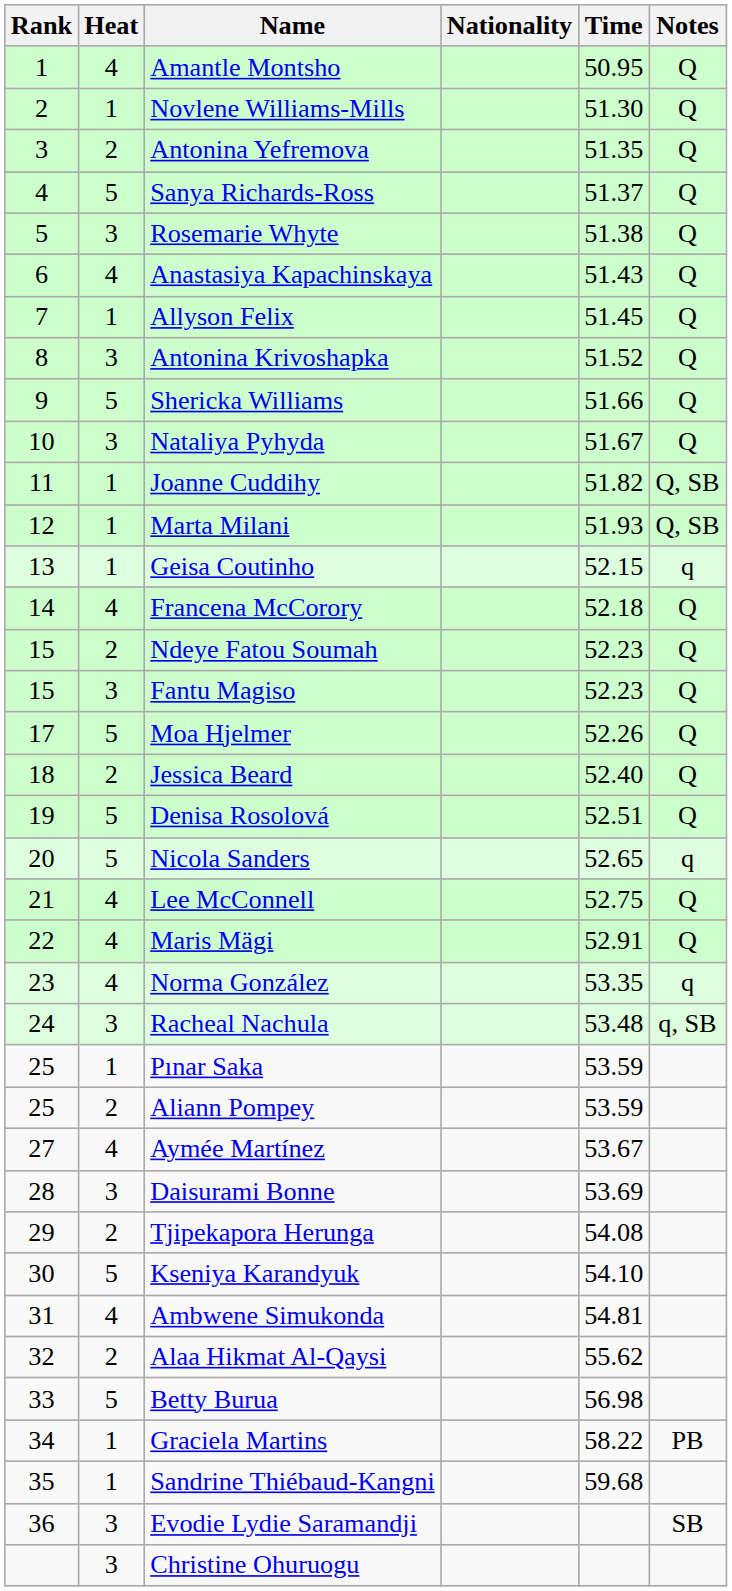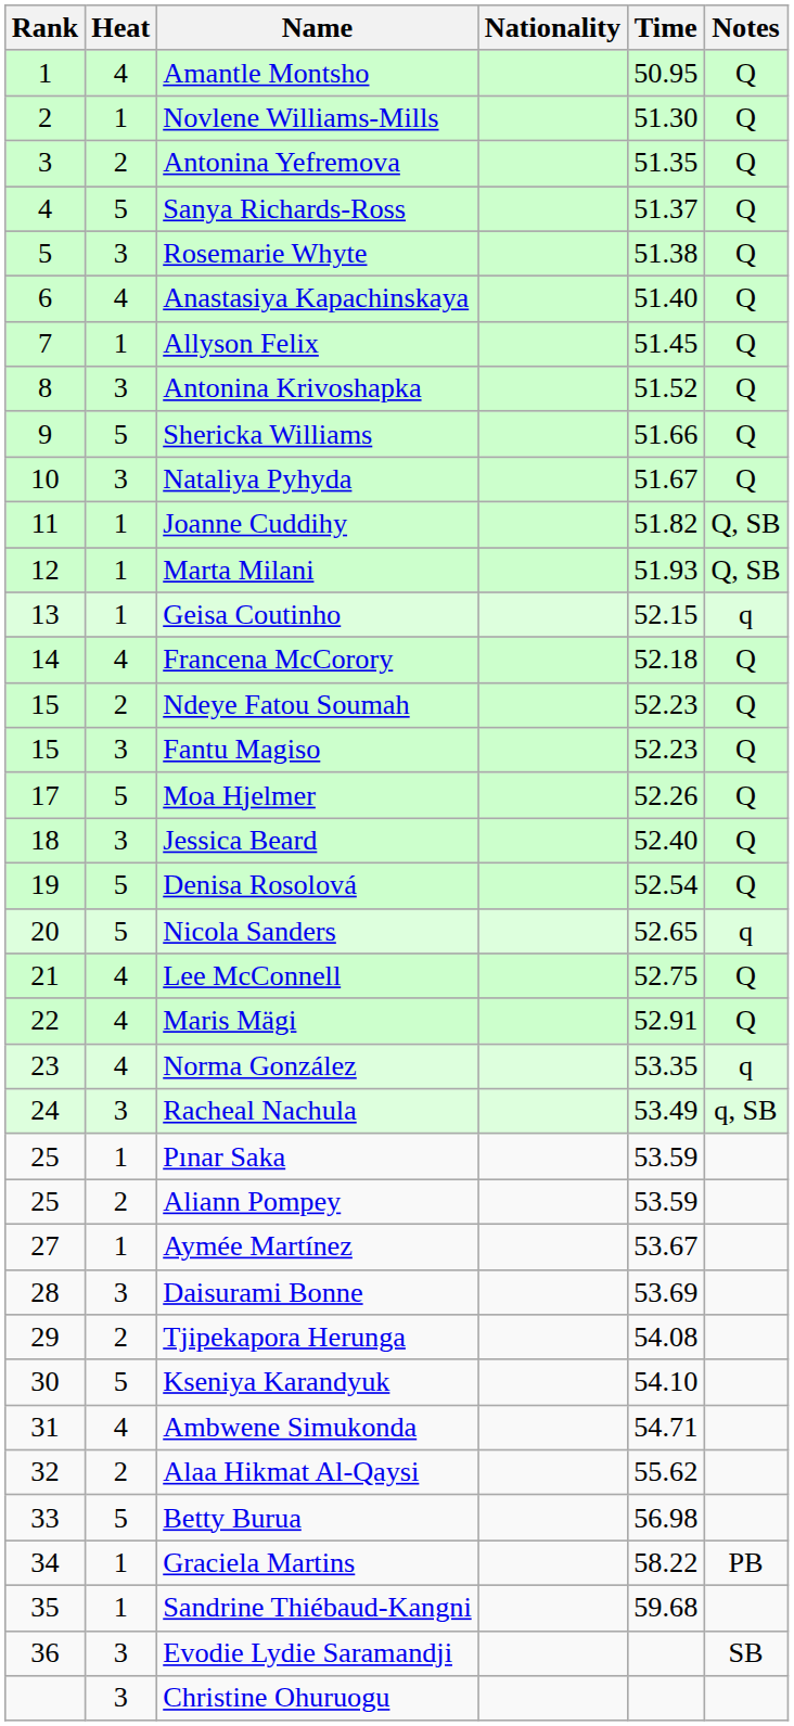 <table class="wikitable sortable" style="text-align:center">
 <tr>
 <th>Rank</th>
 <th>Heat</th>
 <th>Name</th>
 <th>Nationality</th>
 <th>Time</th>
 <th>Notes</th>
 </tr>
 <tr bgcolor=ccffcc>
 <td>1</td>
 <td>4</td>
 <td align=left><a href='#'>Amantle Montsho</a></td>
 <td align=left></td>
 <td>50.95</td>
 <td>Q</td>
 </tr>
 <tr bgcolor=ccffcc>
 <td>2</td>
 <td>1</td>
 <td align=left><a href='#'>Novlene Williams-Mills</a></td>
 <td align=left></td>
 <td>51.30</td>
 <td>Q</td>
 </tr>
 <tr bgcolor=ccffcc>
 <td>3</td>
 <td>2</td>
 <td align=left><a href='#'>Antonina Yefremova</a></td>
 <td align=left></td>
 <td>51.35</td>
 <td>Q</td>
 </tr>
 <tr bgcolor=ccffcc>
 <td>4</td>
 <td>5</td>
 <td align=left><a href='#'>Sanya Richards-Ross</a></td>
 <td align=left></td>
 <td>51.37</td>
 <td>Q</td>
 </tr>
 <tr bgcolor=ccffcc>
 <td>5</td>
 <td>3</td>
 <td align=left><a href='#'>Rosemarie Whyte</a></td>
 <td align=left></td>
 <td>51.38</td>
 <td>Q</td>
 </tr>
 <tr bgcolor=ccffcc>
 <td>6</td>
 <td>4</td>
 <td align=left><a href='#'>Anastasiya Kapachinskaya</a></td>
 <td align=left></td>
-<td>51.43</td>
+<td>51.40</td>
 <td>Q</td>
 </tr>
 <tr bgcolor=ccffcc>
 <td>7</td>
 <td>1</td>
 <td align=left><a href='#'>Allyson Felix</a></td>
 <td align=left></td>
 <td>51.45</td>
 <td>Q</td>
 </tr>
 <tr bgcolor=ccffcc>
 <td>8</td>
 <td>3</td>
 <td align=left><a href='#'>Antonina Krivoshapka</a></td>
 <td align=left></td>
 <td>51.52</td>
 <td>Q</td>
 </tr>
 <tr bgcolor=ccffcc>
 <td>9</td>
 <td>5</td>
 <td align=left><a href='#'>Shericka Williams</a></td>
 <td align=left></td>
 <td>51.66</td>
 <td>Q</td>
 </tr>
 <tr bgcolor=ccffcc>
 <td>10</td>
 <td>3</td>
 <td align=left><a href='#'>Nataliya Pyhyda</a></td>
 <td align=left></td>
 <td>51.67</td>
 <td>Q</td>
 </tr>
 <tr bgcolor=ccffcc>
 <td>11</td>
 <td>1</td>
 <td align=left><a href='#'>Joanne Cuddihy</a></td>
 <td align=left></td>
 <td>51.82</td>
 <td>Q, SB</td>
 </tr>
 <tr bgcolor=ccffcc>
 <td>12</td>
 <td>1</td>
 <td align=left><a href='#'>Marta Milani</a></td>
 <td align=left></td>
 <td>51.93</td>
 <td>Q, SB</td>
 </tr>
 <tr bgcolor=ddffdd>
 <td>13</td>
 <td>1</td>
 <td align=left><a href='#'>Geisa Coutinho</a></td>
 <td align=left></td>
 <td>52.15</td>
 <td>q</td>
 </tr>
 <tr bgcolor=ccffcc>
 <td>14</td>
 <td>4</td>
 <td align=left><a href='#'>Francena McCorory</a></td>
 <td align=left></td>
 <td>52.18</td>
 <td>Q</td>
 </tr>
 <tr bgcolor=ccffcc>
 <td>15</td>
 <td>2</td>
 <td align=left><a href='#'>Ndeye Fatou Soumah</a></td>
 <td align=left></td>
 <td>52.23</td>
 <td>Q</td>
 </tr>
 <tr bgcolor=ccffcc>
 <td>15</td>
 <td>3</td>
 <td align=left><a href='#'>Fantu Magiso</a></td>
 <td align=left></td>
 <td>52.23</td>
 <td>Q</td>
 </tr>
 <tr bgcolor=ccffcc>
 <td>17</td>
 <td>5</td>
 <td align=left><a href='#'>Moa Hjelmer</a></td>
 <td align=left></td>
 <td>52.26</td>
 <td>Q</td>
 </tr>
 <tr bgcolor=ccffcc>
 <td>18</td>
-<td>2</td>
+<td>3</td>
 <td align=left><a href='#'>Jessica Beard</a></td>
 <td align=left></td>
 <td>52.40</td>
 <td>Q</td>
 </tr>
 <tr bgcolor=ccffcc>
 <td>19</td>
 <td>5</td>
 <td align=left><a href='#'>Denisa Rosolová</a></td>
 <td align=left></td>
-<td>52.51</td>
+<td>52.54</td>
 <td>Q</td>
 </tr>
 <tr bgcolor=ddffdd>
 <td>20</td>
 <td>5</td>
 <td align=left><a href='#'>Nicola Sanders</a></td>
 <td align=left></td>
 <td>52.65</td>
 <td>q</td>
 </tr>
 <tr bgcolor=ccffcc>
 <td>21</td>
 <td>4</td>
 <td align=left><a href='#'>Lee McConnell</a></td>
 <td align=left></td>
 <td>52.75</td>
 <td>Q</td>
 </tr>
 <tr bgcolor=ccffcc>
 <td>22</td>
 <td>4</td>
 <td align=left><a href='#'>Maris Mägi</a></td>
 <td align=left></td>
 <td>52.91</td>
 <td>Q</td>
 </tr>
 <tr bgcolor=ddffdd>
 <td>23</td>
 <td>4</td>
 <td align=left><a href='#'>Norma González</a></td>
 <td align=left></td>
 <td>53.35</td>
 <td>q</td>
 </tr>
 <tr bgcolor=ddffdd>
 <td>24</td>
 <td>3</td>
 <td align=left><a href='#'>Racheal Nachula</a></td>
 <td align=left></td>
-<td>53.48</td>
+<td>53.49</td>
 <td>q, SB</td>
 </tr>
 <tr>
 <td>25</td>
 <td>1</td>
 <td align=left><a href='#'>Pınar Saka</a></td>
 <td align=left></td>
 <td>53.59</td>
 <td></td>
 </tr>
 <tr>
 <td>25</td>
 <td>2</td>
 <td align=left><a href='#'>Aliann Pompey</a></td>
 <td align=left></td>
 <td>53.59</td>
 <td></td>
 </tr>
 <tr>
 <td>27</td>
-<td>4</td>
+<td>1</td>
 <td align=left><a href='#'>Aymée Martínez</a></td>
 <td align=left></td>
 <td>53.67</td>
 <td></td>
 </tr>
 <tr>
 <td>28</td>
 <td>3</td>
 <td align=left><a href='#'>Daisurami Bonne</a></td>
 <td align=left></td>
 <td>53.69</td>
 <td></td>
 </tr>
 <tr>
 <td>29</td>
 <td>2</td>
 <td align=left><a href='#'>Tjipekapora Herunga</a></td>
 <td align=left></td>
 <td>54.08</td>
 <td></td>
 </tr>
 <tr>
 <td>30</td>
 <td>5</td>
 <td align=left><a href='#'>Kseniya Karandyuk</a></td>
 <td align=left></td>
 <td>54.10</td>
 <td></td>
 </tr>
 <tr>
 <td>31</td>
 <td>4</td>
 <td align=left><a href='#'>Ambwene Simukonda</a></td>
 <td align=left></td>
-<td>54.81</td>
+<td>54.71</td>
 <td></td>
 </tr>
 <tr>
 <td>32</td>
 <td>2</td>
 <td align=left><a href='#'>Alaa Hikmat Al-Qaysi</a></td>
 <td align=left></td>
 <td>55.62</td>
 <td></td>
 </tr>
 <tr>
 <td>33</td>
 <td>5</td>
 <td align=left><a href='#'>Betty Burua</a></td>
 <td align=left></td>
 <td>56.98</td>
 <td></td>
 </tr>
 <tr>
 <td>34</td>
 <td>1</td>
 <td align=left><a href='#'>Graciela Martins</a></td>
 <td align=left></td>
 <td>58.22</td>
 <td>PB</td>
 </tr>
 <tr>
 <td>35</td>
 <td>1</td>
 <td align=left><a href='#'>Sandrine Thiébaud-Kangni</a></td>
 <td align=left></td>
 <td>59.68</td>
 <td></td>
 </tr>
 <tr>
 <td>36</td>
 <td>3</td>
 <td align=left><a href='#'>Evodie Lydie Saramandji</a></td>
 <td align=left></td>
 <td></td>
 <td>SB</td>
 </tr>
 <tr>
 <td></td>
 <td>3</td>
 <td align=left><a href='#'>Christine Ohuruogu</a></td>
 <td align=left></td>
 <td></td>
 <td></td>
 </tr>
 </table>
